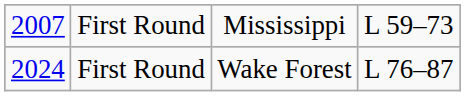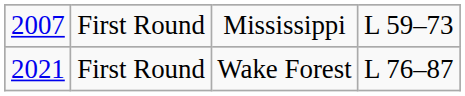 <table class="wikitable">
 <tr align="center">
 <td><a href='#'>2007</a></td>
 <td>First Round</td>
 <td>Mississippi</td>
 <td>L 59–73</td>
 </tr>
 <tr align="center">
-<td><a href='#'>2024</a></td>
+<td><a href='#'>2021</a></td>
 <td>First Round</td>
 <td>Wake Forest</td>
 <td>L 76–87</td>
 </tr>
 </table>
